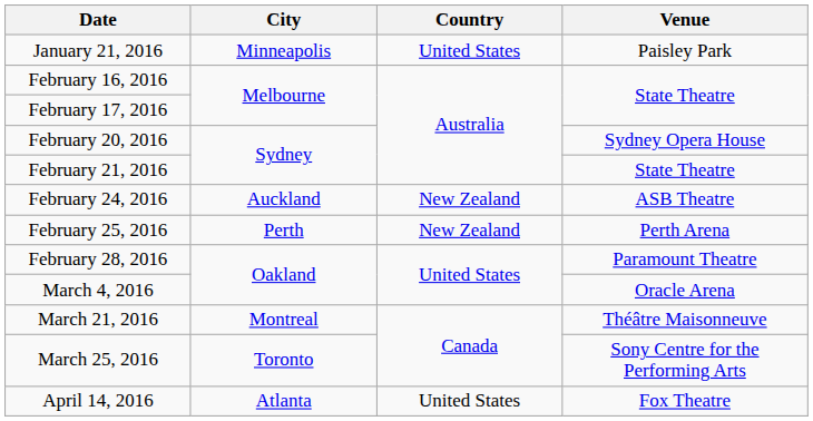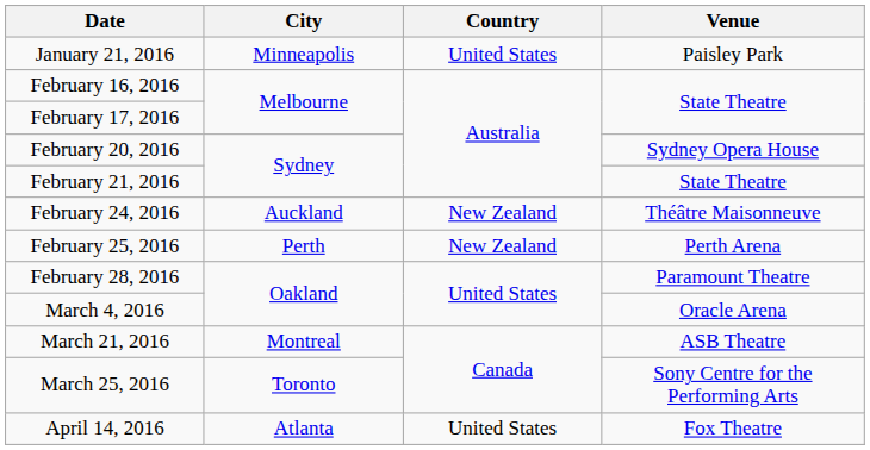 <table class="wikitable" style="text-align:center;">
 <tr>
 <th style="width:150px;">Date</th>
 <th style="width:150px;">City</th>
 <th style="width:150px;">Country</th>
 <th style="width:200px;">Venue</th>
 </tr>
 <tr>
 <td>January 21, 2016</td>
 <td><a href='#'>Minneapolis</a></td>
 <td rowspan="1"><a href='#'>United States</a></td>
 <td>Paisley Park<br></td>
 </tr>
 <tr>
 <td>February 16, 2016</td>
 <td rowspan="2"><a href='#'>Melbourne</a></td>
 <td rowspan="4"><a href='#'>Australia</a></td>
 <td rowspan="2"><a href='#'>State Theatre</a><br></td>
 </tr>
 <tr>
 <td>February 17, 2016</td>
 </tr>
 <tr>
 <td>February 20, 2016</td>
 <td rowspan="2"><a href='#'>Sydney</a></td>
 <td><a href='#'>Sydney Opera House</a><br></td>
 </tr>
 <tr>
 <td>February 21, 2016</td>
 <td><a href='#'>State Theatre</a><br></td>
 </tr>
 <tr>
 <td>February 24, 2016</td>
 <td><a href='#'>Auckland</a></td>
 <td><a href='#'>New Zealand</a></td>
-<td><a href='#'>ASB Theatre</a><br></td>
+<td><a href='#'>Théâtre Maisonneuve</a><br></td>
 </tr>
 <tr>
 <td>February 25, 2016</td>
 <td><a href='#'>Perth</a></td>
 <td><a href='#'>New Zealand</a></td>
 <td><a href='#'>Perth Arena</a></td>
 </tr>
 <tr>
 <td>February 28, 2016</td>
 <td rowspan="2"><a href='#'>Oakland</a></td>
 <td rowspan="2"><a href='#'>United States</a></td>
 <td><a href='#'>Paramount Theatre</a><br></td>
 </tr>
 <tr>
 <td>March 4, 2016</td>
 <td><a href='#'>Oracle Arena</a></td>
 </tr>
 <tr>
 <td>March 21, 2016</td>
 <td><a href='#'>Montreal</a></td>
 <td rowspan="2"><a href='#'>Canada</a></td>
-<td><a href='#'>Théâtre Maisonneuve</a><br></td>
+<td><a href='#'>ASB Theatre</a><br></td>
 </tr>
 <tr>
 <td>March 25, 2016</td>
 <td><a href='#'>Toronto</a></td>
 <td><a href='#'>Sony Centre for the Performing Arts</a><br></td>
 </tr>
 <tr>
 <td>April 14, 2016</td>
 <td><a href='#'>Atlanta</a></td>
 <td>United States</td>
 <td><a href='#'>Fox Theatre</a><br></td>
 </tr>
 </table>
